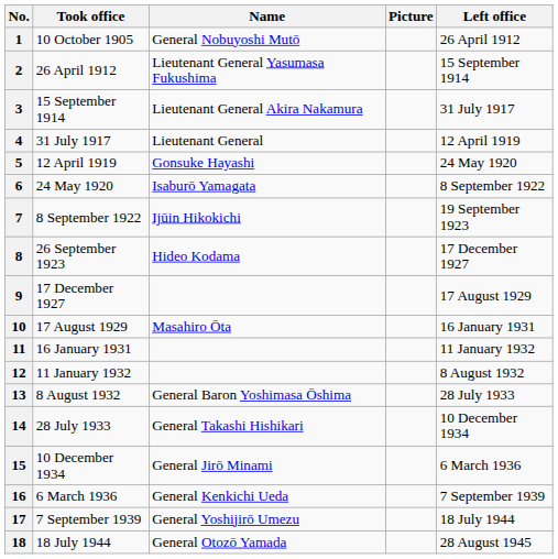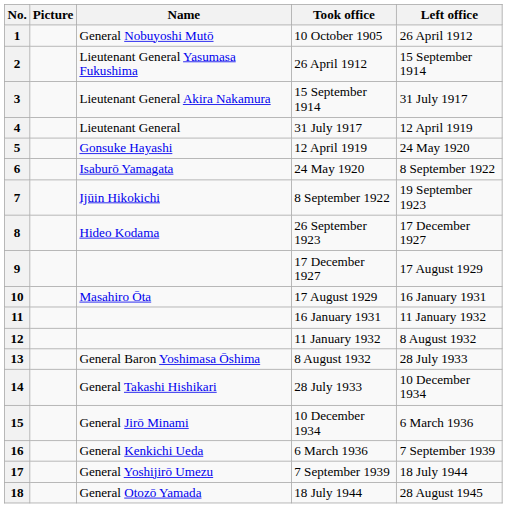 <table class=wikitable>
 <tr>
 <th>No.</th>
+<th>Picture</th>
+<th>Name</th>
 <th>Took office</th>
-<th>Name</th>
-<th>Picture</th>
 <th>Left office</th>
 </tr>
 <tr>
 <th>1</th>
+<td></td>
+<td>General <a href='#'>Nobuyoshi Mutō</a> </td>
 <td>10 October 1905</td>
-<td>General <a href='#'>Nobuyoshi Mutō</a> </td>
-<td></td>
 <td>26 April 1912</td>
 </tr>
 <tr>
 <th>2</th>
+<td></td>
+<td>Lieutenant General <a href='#'>Yasumasa Fukushima</a> </td>
 <td>26 April 1912</td>
-<td>Lieutenant General <a href='#'>Yasumasa Fukushima</a> </td>
-<td></td>
 <td>15 September 1914</td>
 </tr>
 <tr>
 <th>3</th>
+<td></td>
+<td>Lieutenant General <a href='#'>Akira Nakamura</a> </td>
 <td>15 September 1914</td>
-<td>Lieutenant General <a href='#'>Akira Nakamura</a> </td>
-<td></td>
 <td>31 July 1917</td>
 </tr>
 <tr>
 <th>4</th>
+<td></td>
+<td>Lieutenant General  </td>
 <td>31 July 1917</td>
-<td>Lieutenant General  </td>
-<td></td>
 <td>12 April 1919</td>
 </tr>
 <tr>
 <th>5</th>
+<td></td>
+<td><a href='#'>Gonsuke Hayashi</a> </td>
 <td>12 April 1919</td>
-<td><a href='#'>Gonsuke Hayashi</a> </td>
-<td></td>
 <td>24 May 1920</td>
 </tr>
 <tr>
 <th>6</th>
+<td></td>
+<td><a href='#'>Isaburō Yamagata</a> </td>
 <td>24 May 1920</td>
-<td><a href='#'>Isaburō Yamagata</a> </td>
-<td></td>
 <td>8 September 1922</td>
 </tr>
 <tr>
 <th>7</th>
+<td></td>
+<td><a href='#'>Ijūin Hikokichi</a> </td>
 <td>8 September 1922</td>
-<td><a href='#'>Ijūin Hikokichi</a> </td>
-<td></td>
 <td>19 September 1923</td>
 </tr>
 <tr>
 <th>8</th>
+<td></td>
+<td><a href='#'>Hideo Kodama</a> </td>
 <td>26 September 1923</td>
-<td><a href='#'>Hideo Kodama</a> </td>
-<td></td>
 <td>17 December 1927</td>
 </tr>
 <tr>
 <th>9</th>
+<td></td>
+<td> </td>
 <td>17 December 1927</td>
-<td> </td>
-<td></td>
 <td>17 August 1929</td>
 </tr>
 <tr>
 <th>10</th>
+<td></td>
+<td><a href='#'>Masahiro Ōta</a> </td>
 <td>17 August 1929</td>
-<td><a href='#'>Masahiro Ōta</a> </td>
-<td></td>
 <td>16 January 1931</td>
 </tr>
 <tr>
 <th>11</th>
+<td></td>
+<td> </td>
 <td>16 January 1931</td>
-<td> </td>
-<td></td>
 <td>11 January 1932</td>
 </tr>
 <tr>
 <th>12</th>
+<td></td>
+<td> </td>
 <td>11 January 1932</td>
-<td> </td>
-<td></td>
 <td>8 August 1932</td>
 </tr>
 <tr>
 <th>13</th>
+<td></td>
+<td>General Baron <a href='#'>Yoshimasa Ōshima</a> </td>
 <td>8 August 1932</td>
-<td>General Baron <a href='#'>Yoshimasa Ōshima</a> </td>
-<td></td>
 <td>28 July 1933</td>
 </tr>
 <tr>
 <th>14</th>
+<td></td>
+<td>General <a href='#'>Takashi Hishikari</a> </td>
 <td>28 July 1933</td>
-<td>General <a href='#'>Takashi Hishikari</a> </td>
-<td></td>
 <td>10 December 1934</td>
 </tr>
 <tr>
 <th>15</th>
+<td></td>
+<td>General <a href='#'>Jirō Minami</a> </td>
 <td>10 December 1934</td>
-<td>General <a href='#'>Jirō Minami</a> </td>
-<td></td>
 <td>6 March 1936</td>
 </tr>
 <tr>
 <th>16</th>
+<td></td>
+<td>General <a href='#'>Kenkichi Ueda</a> </td>
 <td>6 March 1936</td>
-<td>General <a href='#'>Kenkichi Ueda</a> </td>
-<td></td>
 <td>7 September 1939</td>
 </tr>
 <tr>
 <th>17</th>
+<td></td>
+<td>General <a href='#'>Yoshijirō Umezu</a> </td>
 <td>7 September 1939</td>
-<td>General <a href='#'>Yoshijirō Umezu</a> </td>
-<td></td>
 <td>18 July 1944</td>
 </tr>
 <tr>
 <th>18</th>
+<td></td>
+<td>General <a href='#'>Otozō Yamada</a> </td>
 <td>18 July 1944</td>
-<td>General <a href='#'>Otozō Yamada</a> </td>
-<td></td>
 <td>28 August 1945</td>
 </tr>
 </table>
